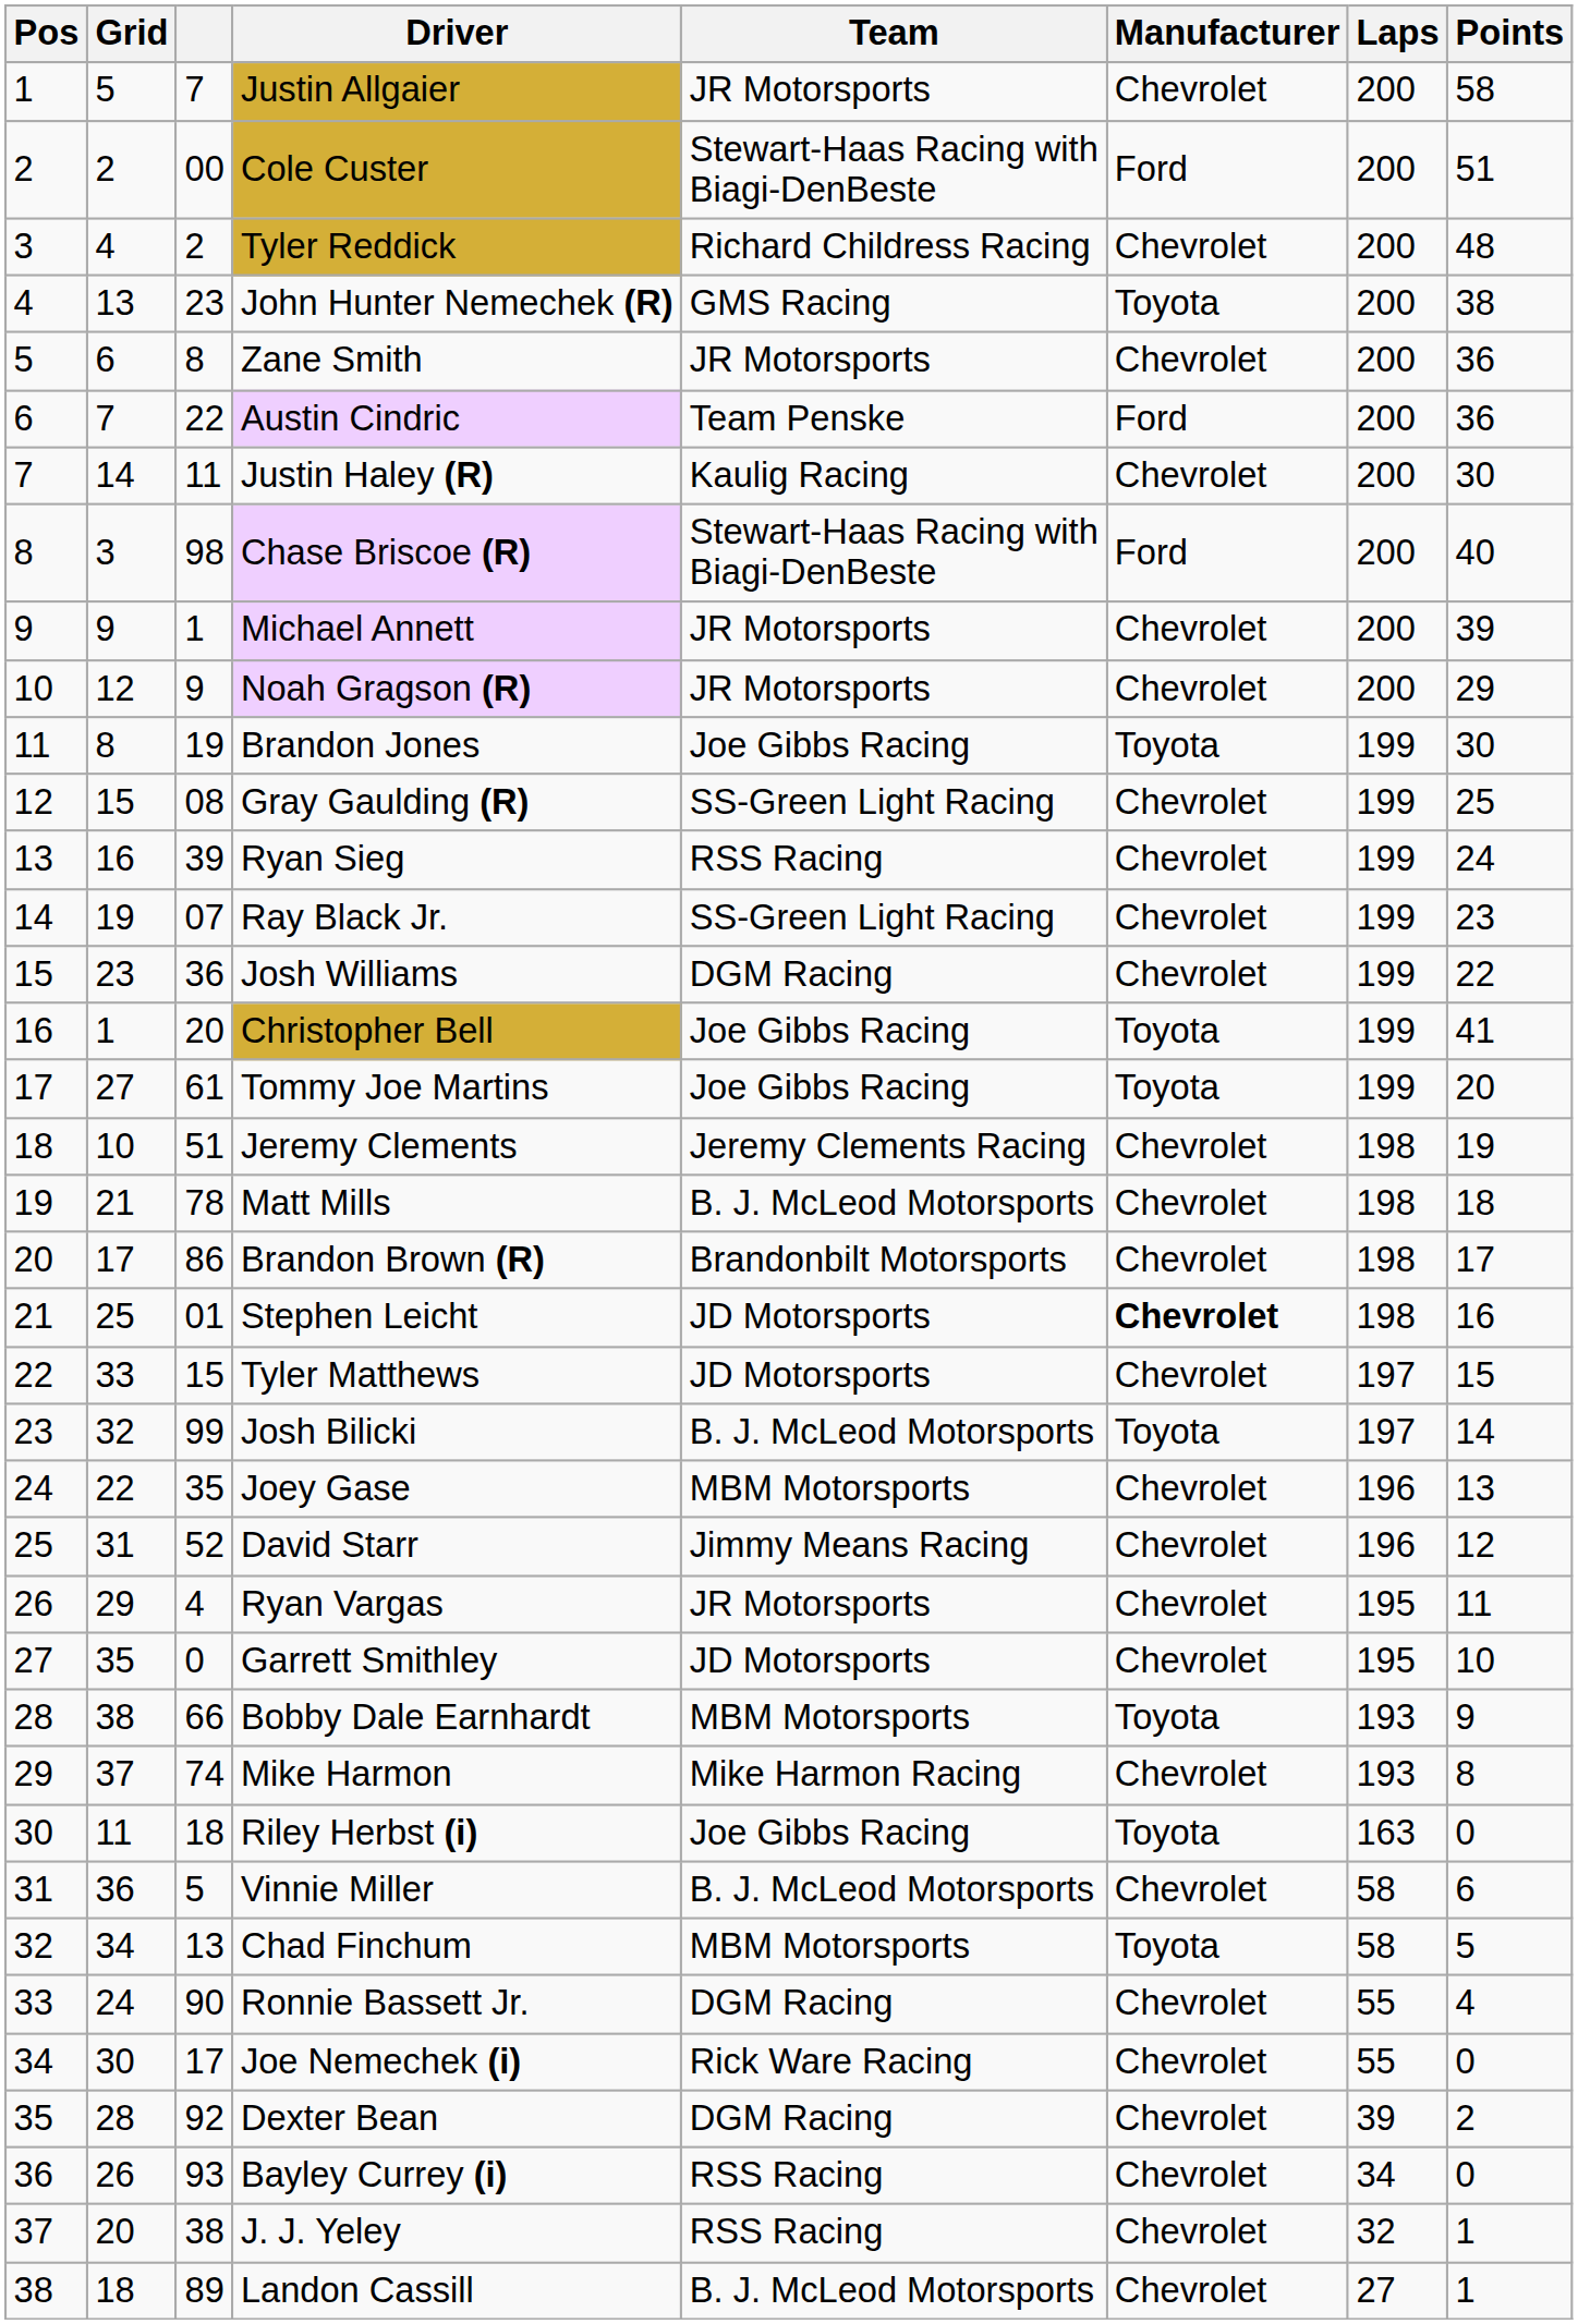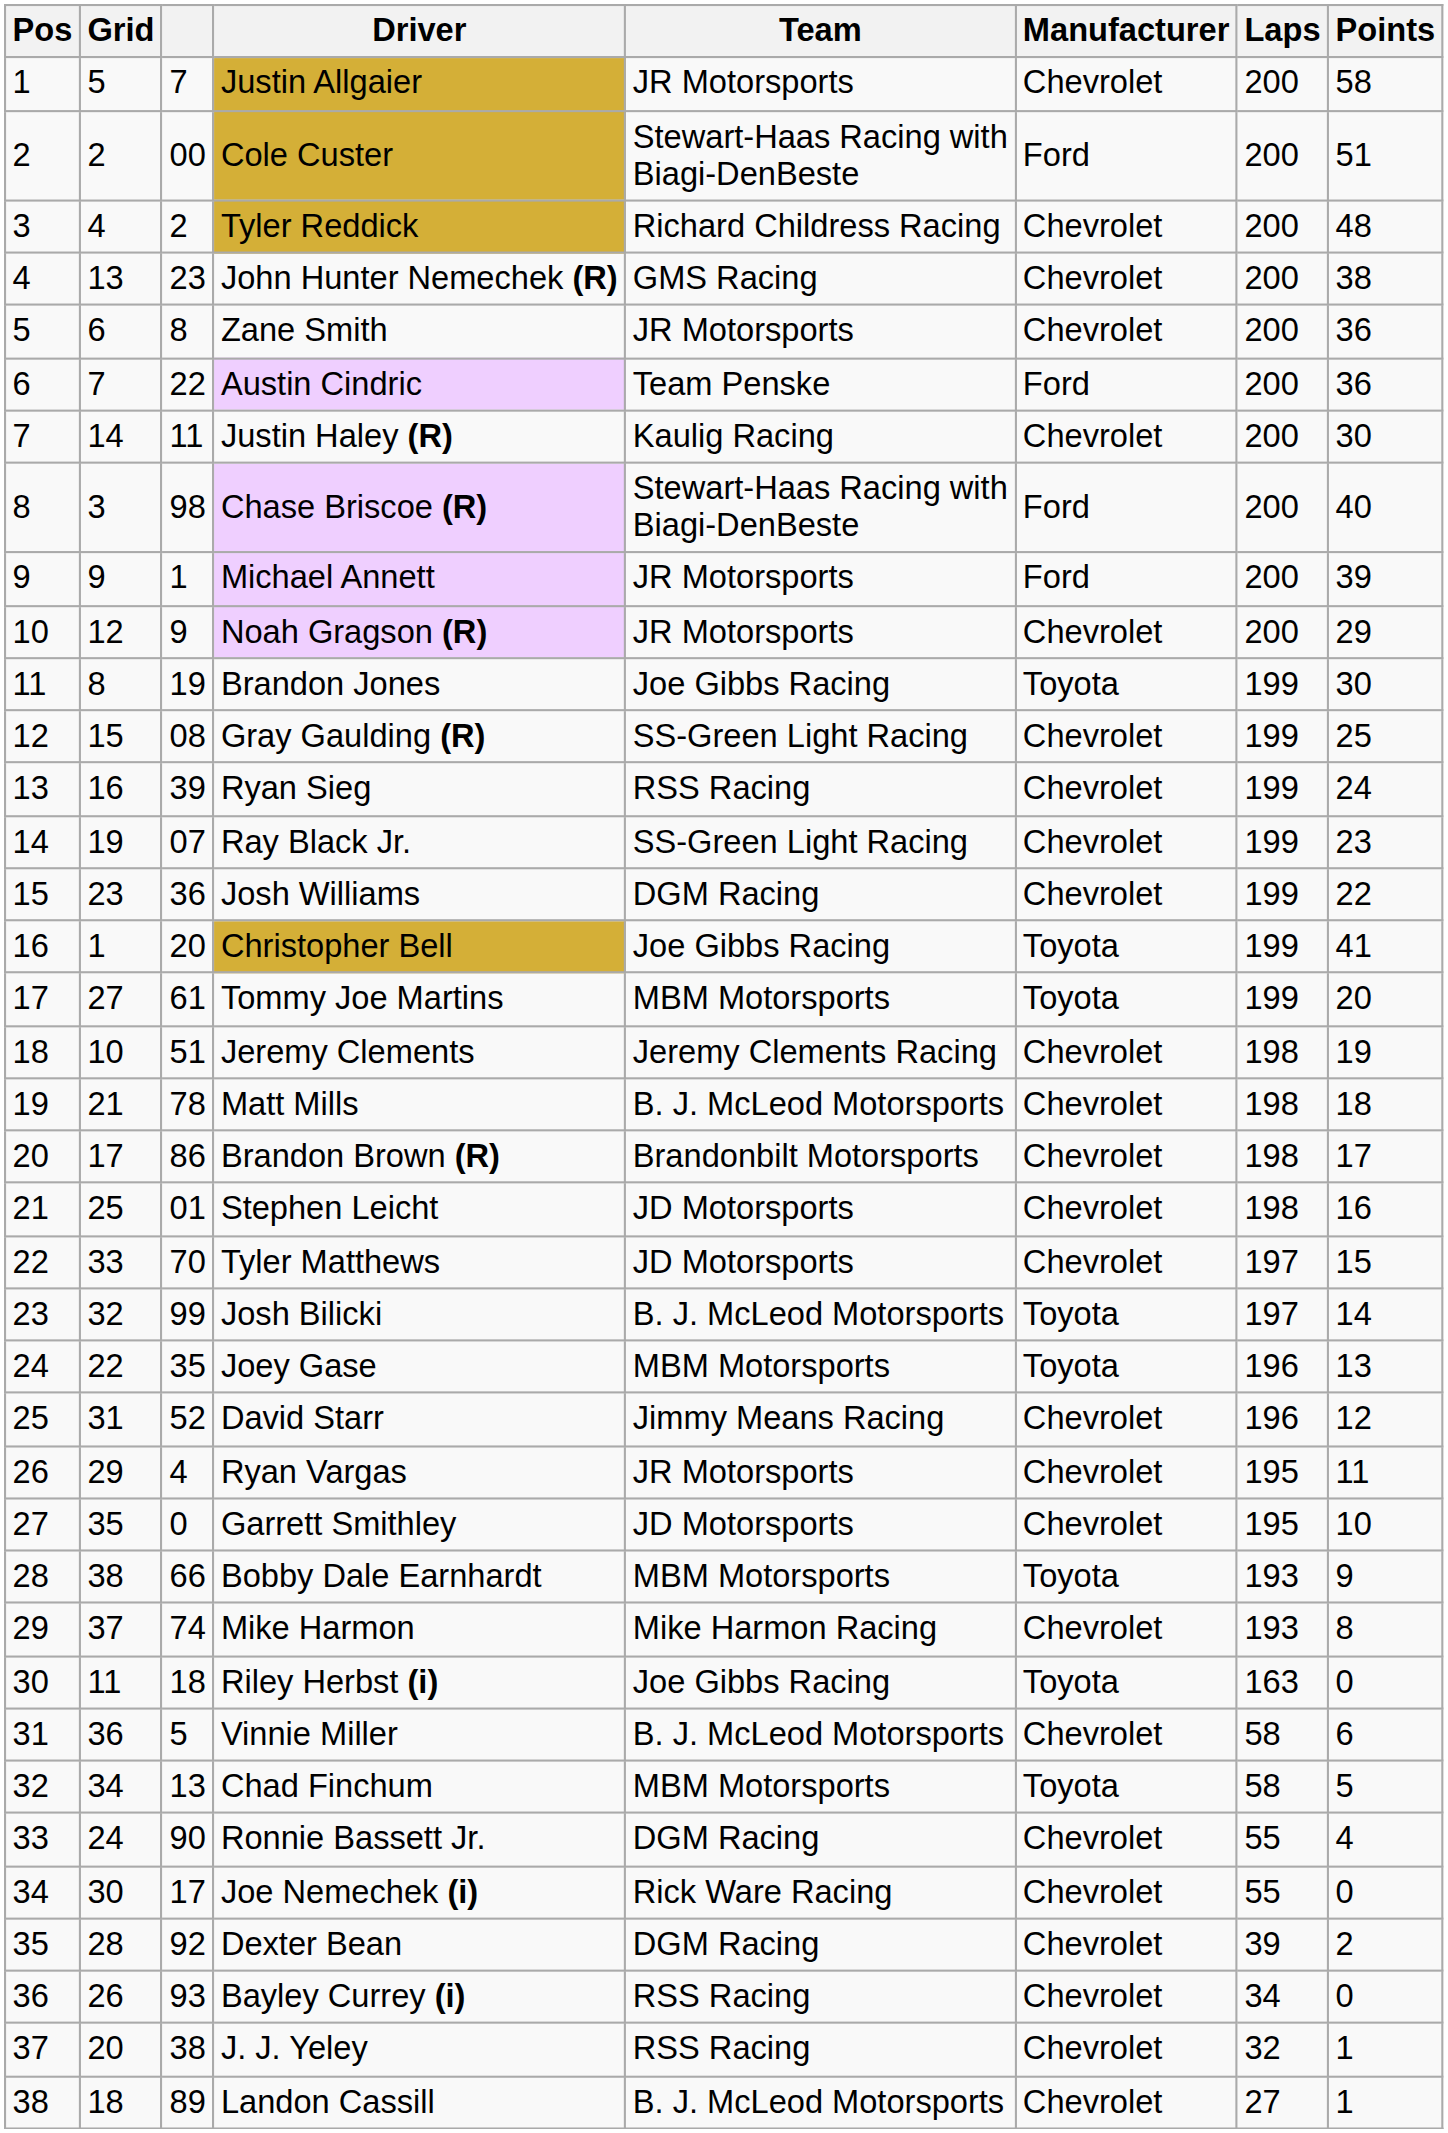 <table class="wikitable" style="font-size:98%">
 <tr>
 <th>Pos</th>
 <th>Grid</th>
 <th></th>
 <th>Driver</th>
 <th>Team</th>
 <th>Manufacturer</th>
 <th>Laps</th>
 <th>Points</th>
 </tr>
 <tr>
 <td>1</td>
 <td>5</td>
 <td>7</td>
 <td style="text-align:left;background:#D4AF37">Justin Allgaier</td>
 <td>JR Motorsports</td>
 <td>Chevrolet</td>
 <td>200</td>
 <td>58</td>
 </tr>
 <tr>
 <td>2</td>
 <td>2</td>
 <td>00</td>
 <td style="text-align:left;background:#D4AF37">Cole Custer</td>
 <td>Stewart-Haas Racing with<br>Biagi-DenBeste</td>
 <td>Ford</td>
 <td>200</td>
 <td>51</td>
 </tr>
 <tr>
 <td>3</td>
 <td>4</td>
 <td>2</td>
 <td style="text-align:left;background:#D4AF37">Tyler Reddick</td>
 <td>Richard Childress Racing</td>
 <td>Chevrolet</td>
 <td>200</td>
 <td>48</td>
 </tr>
 <tr>
 <td>4</td>
 <td>13</td>
 <td>23</td>
 <td>John Hunter Nemechek <strong>(R)</strong></td>
 <td>GMS Racing</td>
-<td>Toyota</td>
+<td>Chevrolet</td>
 <td>200</td>
 <td>38</td>
 </tr>
 <tr>
 <td>5</td>
 <td>6</td>
 <td>8</td>
 <td>Zane Smith</td>
 <td>JR Motorsports</td>
 <td>Chevrolet</td>
 <td>200</td>
 <td>36</td>
 </tr>
 <tr>
 <td>6</td>
 <td>7</td>
 <td>22</td>
 <td style="text-align:left;background:#efcfff">Austin Cindric</td>
 <td>Team Penske</td>
 <td>Ford</td>
 <td>200</td>
 <td>36</td>
 </tr>
 <tr>
 <td>7</td>
 <td>14</td>
 <td>11</td>
 <td>Justin Haley <strong>(R)</strong></td>
 <td>Kaulig Racing</td>
 <td>Chevrolet</td>
 <td>200</td>
 <td>30</td>
 </tr>
 <tr>
 <td>8</td>
 <td>3</td>
 <td>98</td>
 <td style="text-align:left;background:#efcfff">Chase Briscoe <strong>(R)</strong></td>
 <td>Stewart-Haas Racing with<br>Biagi-DenBeste</td>
 <td>Ford</td>
 <td>200</td>
 <td>40</td>
 </tr>
 <tr>
 <td>9</td>
 <td>9</td>
 <td>1</td>
 <td style="text-align:left;background:#efcfff">Michael Annett</td>
 <td>JR Motorsports</td>
-<td>Chevrolet</td>
+<td>Ford</td>
 <td>200</td>
 <td>39</td>
 </tr>
 <tr>
 <td>10</td>
 <td>12</td>
 <td>9</td>
 <td style="text-align:left;background:#efcfff">Noah Gragson <strong>(R)</strong></td>
 <td>JR Motorsports</td>
 <td>Chevrolet</td>
 <td>200</td>
 <td>29</td>
 </tr>
 <tr>
 <td>11</td>
 <td>8</td>
 <td>19</td>
 <td>Brandon Jones</td>
 <td>Joe Gibbs Racing</td>
 <td>Toyota</td>
 <td>199</td>
 <td>30</td>
 </tr>
 <tr>
 <td>12</td>
 <td>15</td>
 <td>08</td>
 <td>Gray Gaulding <strong>(R)</strong></td>
 <td>SS-Green Light Racing</td>
 <td>Chevrolet</td>
 <td>199</td>
 <td>25</td>
 </tr>
 <tr>
 <td>13</td>
 <td>16</td>
 <td>39</td>
 <td>Ryan Sieg</td>
 <td>RSS Racing</td>
 <td>Chevrolet</td>
 <td>199</td>
 <td>24</td>
 </tr>
 <tr>
 <td>14</td>
 <td>19</td>
 <td>07</td>
 <td>Ray Black Jr.</td>
 <td>SS-Green Light Racing</td>
 <td>Chevrolet</td>
 <td>199</td>
 <td>23</td>
 </tr>
 <tr>
 <td>15</td>
 <td>23</td>
 <td>36</td>
 <td>Josh Williams</td>
 <td>DGM Racing</td>
 <td>Chevrolet</td>
 <td>199</td>
 <td>22</td>
 </tr>
 <tr>
 <td>16</td>
 <td>1</td>
 <td>20</td>
 <td style="text-align:left;background:#D4AF37">Christopher Bell</td>
 <td>Joe Gibbs Racing</td>
 <td>Toyota</td>
 <td>199</td>
 <td>41</td>
 </tr>
 <tr>
 <td>17</td>
 <td>27</td>
 <td>61</td>
 <td>Tommy Joe Martins</td>
-<td>Joe Gibbs Racing</td>
+<td>MBM Motorsports</td>
 <td>Toyota</td>
 <td>199</td>
 <td>20</td>
 </tr>
 <tr>
 <td>18</td>
 <td>10</td>
 <td>51</td>
 <td>Jeremy Clements</td>
 <td>Jeremy Clements Racing</td>
 <td>Chevrolet</td>
 <td>198</td>
 <td>19</td>
 </tr>
 <tr>
 <td>19</td>
 <td>21</td>
 <td>78</td>
 <td>Matt Mills</td>
 <td>B. J. McLeod Motorsports</td>
 <td>Chevrolet</td>
 <td>198</td>
 <td>18</td>
 </tr>
 <tr>
 <td>20</td>
 <td>17</td>
 <td>86</td>
 <td>Brandon Brown <strong>(R)</strong></td>
 <td>Brandonbilt Motorsports</td>
 <td>Chevrolet</td>
 <td>198</td>
 <td>17</td>
 </tr>
 <tr>
 <td>21</td>
 <td>25</td>
 <td>01</td>
 <td>Stephen Leicht</td>
 <td>JD Motorsports</td>
-<td><strong>Chevrolet</strong></td>
+<td>Chevrolet</td>
 <td>198</td>
 <td>16</td>
 </tr>
 <tr>
 <td>22</td>
 <td>33</td>
-<td>15</td>
+<td>70</td>
 <td>Tyler Matthews</td>
 <td>JD Motorsports</td>
 <td>Chevrolet</td>
 <td>197</td>
 <td>15</td>
 </tr>
 <tr>
 <td>23</td>
 <td>32</td>
 <td>99</td>
 <td>Josh Bilicki</td>
 <td>B. J. McLeod Motorsports</td>
 <td>Toyota</td>
 <td>197</td>
 <td>14</td>
 </tr>
 <tr>
 <td>24</td>
 <td>22</td>
 <td>35</td>
 <td>Joey Gase</td>
 <td>MBM Motorsports</td>
-<td>Chevrolet</td>
+<td>Toyota</td>
 <td>196</td>
 <td>13</td>
 </tr>
 <tr>
 <td>25</td>
 <td>31</td>
 <td>52</td>
 <td>David Starr</td>
 <td>Jimmy Means Racing</td>
 <td>Chevrolet</td>
 <td>196</td>
 <td>12</td>
 </tr>
 <tr>
 <td>26</td>
 <td>29</td>
 <td>4</td>
 <td>Ryan Vargas</td>
 <td>JR Motorsports</td>
 <td>Chevrolet</td>
 <td>195</td>
 <td>11</td>
 </tr>
 <tr>
 <td>27</td>
 <td>35</td>
 <td>0</td>
 <td>Garrett Smithley</td>
 <td>JD Motorsports</td>
 <td>Chevrolet</td>
 <td>195</td>
 <td>10</td>
 </tr>
 <tr>
 <td>28</td>
 <td>38</td>
 <td>66</td>
 <td>Bobby Dale Earnhardt</td>
 <td>MBM Motorsports</td>
 <td>Toyota</td>
 <td>193</td>
 <td>9</td>
 </tr>
 <tr>
 <td>29</td>
 <td>37</td>
 <td>74</td>
 <td>Mike Harmon</td>
 <td>Mike Harmon Racing</td>
 <td>Chevrolet</td>
 <td>193</td>
 <td>8</td>
 </tr>
 <tr>
 <td>30</td>
 <td>11</td>
 <td>18</td>
 <td>Riley Herbst <strong>(i)</strong></td>
 <td>Joe Gibbs Racing</td>
 <td>Toyota</td>
 <td>163</td>
 <td>0</td>
 </tr>
 <tr>
 <td>31</td>
 <td>36</td>
 <td>5</td>
 <td>Vinnie Miller</td>
 <td>B. J. McLeod Motorsports</td>
 <td>Chevrolet</td>
 <td>58</td>
 <td>6</td>
 </tr>
 <tr>
 <td>32</td>
 <td>34</td>
 <td>13</td>
 <td>Chad Finchum</td>
 <td>MBM Motorsports</td>
 <td>Toyota</td>
 <td>58</td>
 <td>5</td>
 </tr>
 <tr>
 <td>33</td>
 <td>24</td>
 <td>90</td>
 <td>Ronnie Bassett Jr.</td>
 <td>DGM Racing</td>
 <td>Chevrolet</td>
 <td>55</td>
 <td>4</td>
 </tr>
 <tr>
 <td>34</td>
 <td>30</td>
 <td>17</td>
 <td>Joe Nemechek <strong>(i)</strong></td>
 <td>Rick Ware Racing</td>
 <td>Chevrolet</td>
 <td>55</td>
 <td>0</td>
 </tr>
 <tr>
 <td>35</td>
 <td>28</td>
 <td>92</td>
 <td>Dexter Bean</td>
 <td>DGM Racing</td>
 <td>Chevrolet</td>
 <td>39</td>
 <td>2</td>
 </tr>
 <tr>
 <td>36</td>
 <td>26</td>
 <td>93</td>
 <td>Bayley Currey <strong>(i)</strong></td>
 <td>RSS Racing</td>
 <td>Chevrolet</td>
 <td>34</td>
 <td>0</td>
 </tr>
 <tr>
 <td>37</td>
 <td>20</td>
 <td>38</td>
 <td>J. J. Yeley</td>
 <td>RSS Racing</td>
 <td>Chevrolet</td>
 <td>32</td>
 <td>1</td>
 </tr>
 <tr>
 <td>38</td>
 <td>18</td>
 <td>89</td>
 <td>Landon Cassill</td>
 <td>B. J. McLeod Motorsports</td>
 <td>Chevrolet</td>
 <td>27</td>
 <td>1</td>
 </tr>
 <tr>
 </tr>
 </table>
